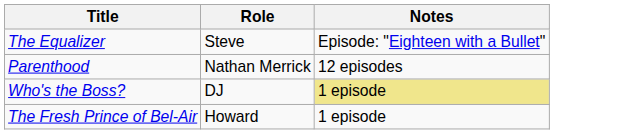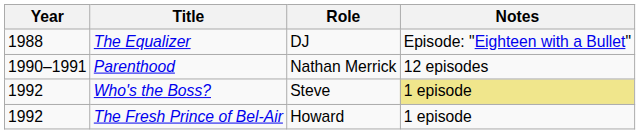 <table class="wikitable sortable">
 <tr>
+<th>Year</th>
 <th>Title</th>
 <th>Role</th>
 <th>Notes</th>
 </tr>
 <tr>
+<td>1988</td>
 <td><em><a href='#'>The Equalizer</a></em></td>
-<td>Steve</td>
+<td>DJ</td>
 <td>Episode: "<a href='#'>Eighteen with a Bullet</a>"</td>
 </tr>
 <tr>
+<td>1990–1991</td>
 <td><em><a href='#'>Parenthood</a></em></td>
 <td>Nathan Merrick</td>
 <td>12 episodes</td>
 </tr>
 <tr>
+<td>1992</td>
 <td><em><a href='#'>Who's the Boss?</a></em></td>
-<td>DJ</td>
+<td>Steve</td>
 <td style="background: khaki;">1 episode</td>
 </tr>
 <tr>
+<td>1992</td>
 <td><em><a href='#'>The Fresh Prince of Bel-Air</a></em></td>
 <td>Howard</td>
 <td>1 episode</td>
 </tr>
 </table>
